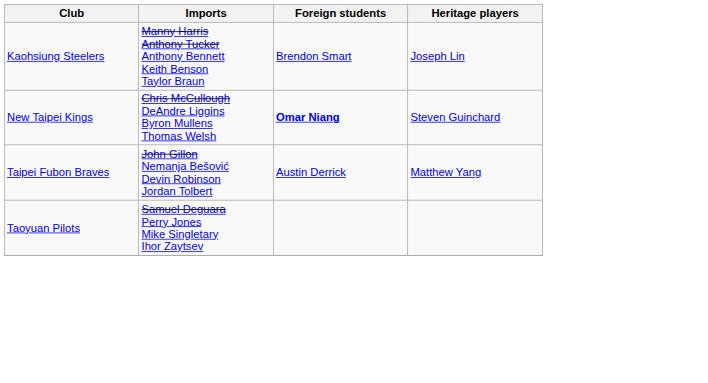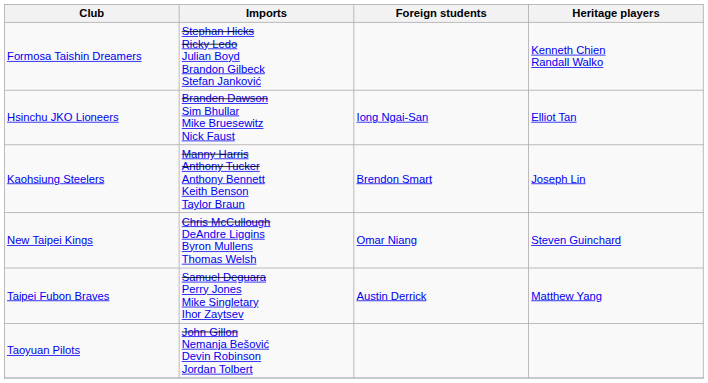 <table class="wikitable sortable" style="font-size:90%;">
 <tr>
 <th style="width:20%">Club</th>
 <th style="width:20%">Imports</th>
 <th style="width:20%">Foreign students</th>
 <th style="width:20%">Heritage players</th>
+</tr>
+<tr>
+<td><a href='#'>Formosa Taishin Dreamers</a></td>
+<td> <s><a href='#'>Stephan Hicks</a></s><br> <s><a href='#'>Ricky Ledo</a></s><br> <a href='#'>Julian Boyd</a><br> <a href='#'>Brandon Gilbeck</a><br> <a href='#'>Stefan Janković</a></td>
+<td></td>
+<td> <a href='#'>Kenneth Chien</a><br> <a href='#'>Randall Walko</a></td>
+</tr>
+<tr>
+<td><a href='#'>Hsinchu JKO Lioneers</a></td>
+<td> <s><a href='#'>Branden Dawson</a></s><br> <a href='#'>Sim Bhullar</a><br> <a href='#'>Mike Bruesewitz</a><br> <a href='#'>Nick Faust</a></td>
+<td> <a href='#'>Iong Ngai-San</a></td>
+<td> <a href='#'>Elliot Tan</a></td>
 </tr>
 <tr>
 <td><a href='#'>Kaohsiung Steelers</a></td>
 <td> <s><a href='#'>Manny Harris</a></s><br><s> <a href='#'>Anthony Tucker</a></s><br> <a href='#'>Anthony Bennett</a><br> <a href='#'>Keith Benson</a><br> <a href='#'>Taylor Braun</a></td>
 <td> <a href='#'>Brendon Smart</a></td>
 <td> <a href='#'>Joseph Lin</a></td>
 </tr>
 <tr>
 <td><a href='#'>New Taipei Kings</a></td>
 <td> <s><a href='#'>Chris McCullough</a></s><br> <a href='#'>DeAndre Liggins</a><br> <a href='#'>Byron Mullens</a><br> <a href='#'>Thomas Welsh</a></td>
-<td><strong> <a href='#'>Omar Niang</a></strong></td>
+<td> <a href='#'>Omar Niang</a></td>
 <td> <a href='#'>Steven Guinchard</a></td>
 </tr>
 <tr>
 <td><a href='#'>Taipei Fubon Braves</a></td>
-<td> <s><a href='#'>John Gillon</a></s><br> <a href='#'>Nemanja Bešović</a><br> <a href='#'>Devin Robinson</a><br> <a href='#'>Jordan Tolbert</a></td>
+<td> <s><a href='#'>Samuel Deguara</a></s><br> <a href='#'>Perry Jones</a><br> <a href='#'>Mike Singletary</a><br> <a href='#'>Ihor Zaytsev</a></td>
 <td> <a href='#'>Austin Derrick</a></td>
 <td> <a href='#'>Matthew Yang</a></td>
 </tr>
 <tr>
 <td><a href='#'>Taoyuan Pilots</a></td>
-<td> <s><a href='#'>Samuel Deguara</a></s><br> <a href='#'>Perry Jones</a><br> <a href='#'>Mike Singletary</a><br> <a href='#'>Ihor Zaytsev</a></td>
+<td> <s><a href='#'>John Gillon</a></s><br> <a href='#'>Nemanja Bešović</a><br> <a href='#'>Devin Robinson</a><br> <a href='#'>Jordan Tolbert</a></td>
 <td></td>
 <td></td>
 </tr>
 <tr>
 </tr>
 </table>
